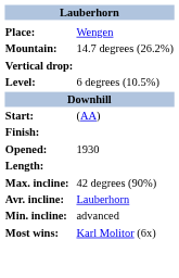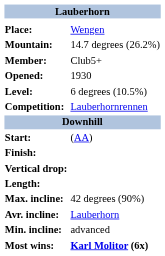 <table border=0 class="toccolours float-right" align="right" style="margin:0 0 0.5em 1em; font-size: 85%;">
 <tr>
 <th bgcolor=#b0c4de colspan=2 align="center">Lauberhorn</th>
 </tr>
 <tr>
 <td align="center" colspan=2></td>
 </tr>
 <tr>
 <td><strong>Place:</strong></td>
 <td> <a href='#'>Wengen</a></td>
 </tr>
 <tr>
 <td><strong>Mountain:</strong></td>
 <td>14.7 degrees (26.2%)</td>
 </tr>
 <tr>
-<td><strong>Vertical drop:</strong></td>
-<td></td>
+<td><strong>Member:</strong></td>
+<td>Club5+</td>
+</tr>
+<tr>
+<td><strong>Opened:</strong></td>
+<td>1930</td>
 </tr>
 <tr>
 <td><strong>Level:</strong></td>
 <td>6 degrees (10.5%)</td>
+</tr>
+<tr>
+<td><strong>Competition:</strong></td>
+<td><a href='#'>Lauberhornrennen</a></td>
 </tr>
 <tr>
 <th bgcolor=#b0c4de colspan=2 align="center">Downhill</th>
 </tr>
 <tr>
 <td><strong>Start:</strong></td>
 <td> (<a href='#'>AA</a>)</td>
 </tr>
 <tr>
 <td><strong>Finish:</strong></td>
 <td></td>
 </tr>
 <tr>
-<td><strong>Opened:</strong></td>
-<td>1930</td>
+<td><strong>Vertical drop:</strong></td>
+<td></td>
 </tr>
 <tr>
 <td><strong>Length:</strong></td>
 <td></td>
 </tr>
 <tr>
 <td><strong>Max. incline:</strong></td>
 <td>42 degrees (90%)</td>
 </tr>
 <tr>
 <td><strong>Avr. incline:</strong></td>
 <td><a href='#'>Lauberhorn</a></td>
 </tr>
 <tr>
 <td><strong>Min. incline:</strong></td>
 <td> advanced</td>
 </tr>
 <tr>
 <td><strong>Most wins:</strong></td>
-<td><a href='#'>Karl Molitor</a> (6x)</td>
+<td><strong><a href='#'>Karl Molitor</a> (6x)</strong></td>
 </tr>
 </table>
